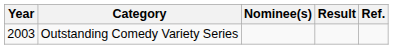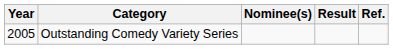 <table class="wikitable">
 <tr>
 <th>Year</th>
 <th>Category</th>
 <th>Nominee(s)</th>
 <th>Result</th>
 <th>Ref.</th>
 </tr>
 <tr>
-<td>2003</td>
+<td>2005</td>
 <td>Outstanding Comedy Variety Series</td>
 <td></td>
 <td></td>
 <td align="center"></td>
 </tr>
 </table>
